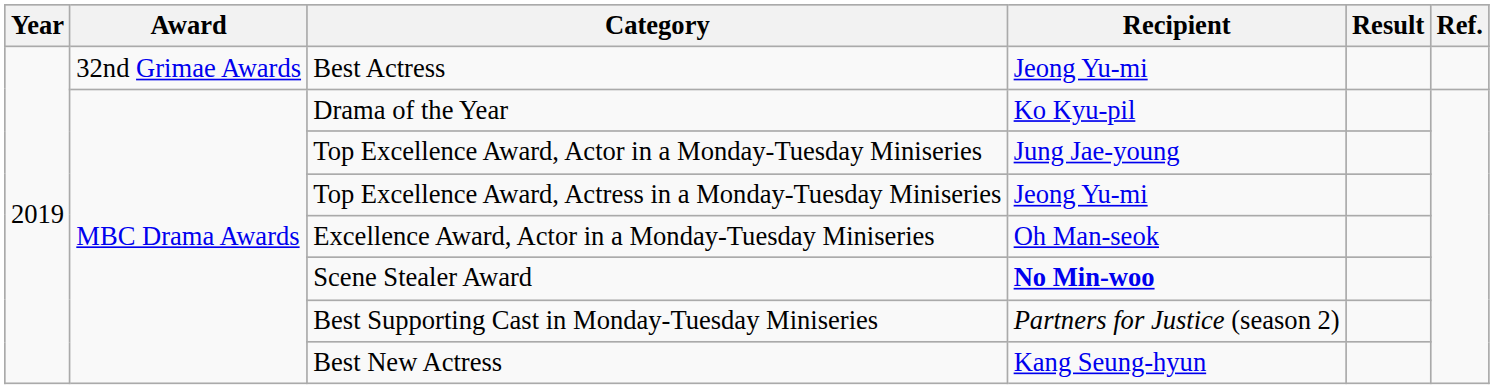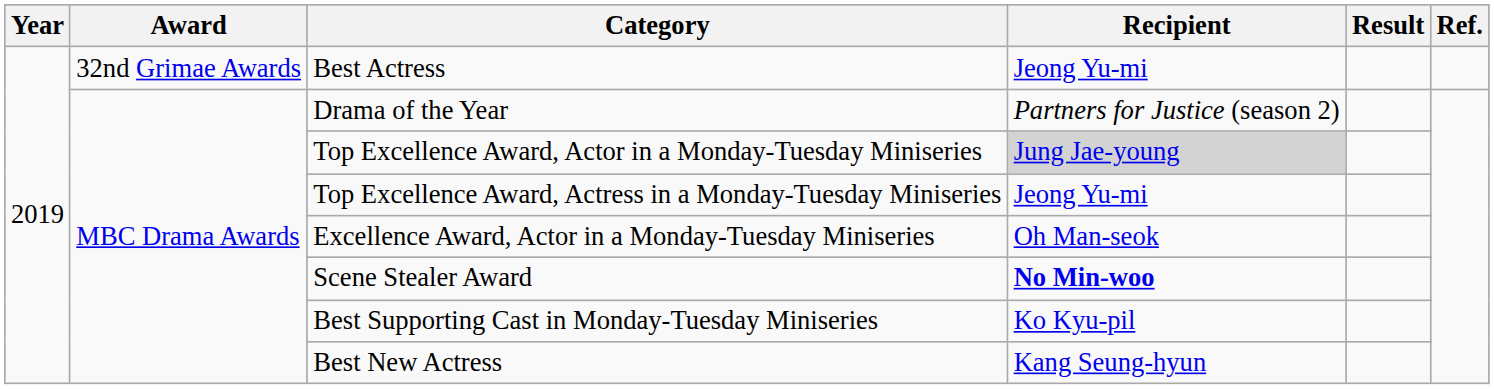 <table class="wikitable">
 <tr>
 <th>Year</th>
 <th>Award</th>
 <th>Category</th>
 <th>Recipient</th>
 <th>Result</th>
 <th>Ref.</th>
 </tr>
 <tr>
 <td rowspan=8>2019</td>
 <td>32nd <a href='#'>Grimae Awards</a></td>
 <td>Best Actress</td>
 <td><a href='#'>Jeong Yu-mi</a></td>
 <td></td>
 <td></td>
 </tr>
 <tr>
 <td rowspan=7><a href='#'>MBC Drama Awards</a></td>
 <td>Drama of the Year</td>
-<td><a href='#'>Ko Kyu-pil</a></td>
+<td><em>Partners for Justice</em> (season 2)</td>
 <td></td>
 <td rowspan=7></td>
 </tr>
 <tr>
 <td>Top Excellence Award, Actor in a Monday-Tuesday Miniseries</td>
-<td><a href='#'>Jung Jae-young</a></td>
+<td style="background: lightgrey;"><a href='#'>Jung Jae-young</a></td>
 <td></td>
 </tr>
 <tr>
 <td>Top Excellence Award, Actress in a Monday-Tuesday Miniseries</td>
 <td><a href='#'>Jeong Yu-mi</a></td>
 <td></td>
 </tr>
 <tr>
 <td>Excellence Award, Actor in a Monday-Tuesday Miniseries</td>
 <td><a href='#'>Oh Man-seok</a></td>
 <td></td>
 </tr>
 <tr>
 <td>Scene Stealer Award</td>
 <td><strong><a href='#'>No Min-woo</a></strong></td>
 <td></td>
 </tr>
 <tr>
 <td>Best Supporting Cast in Monday-Tuesday Miniseries</td>
-<td><em>Partners for Justice</em> (season 2)</td>
+<td><a href='#'>Ko Kyu-pil</a></td>
 <td></td>
 </tr>
 <tr>
 <td>Best New Actress</td>
 <td><a href='#'>Kang Seung-hyun</a></td>
 <td></td>
 </tr>
 </table>
